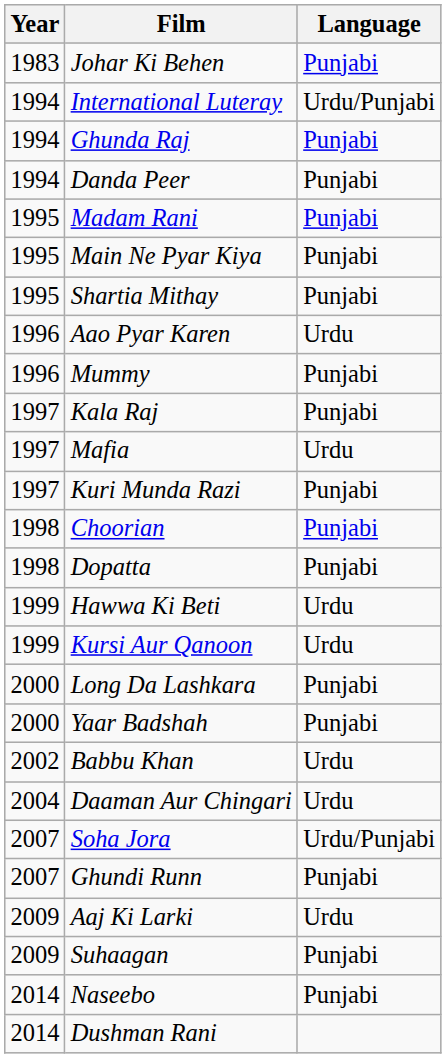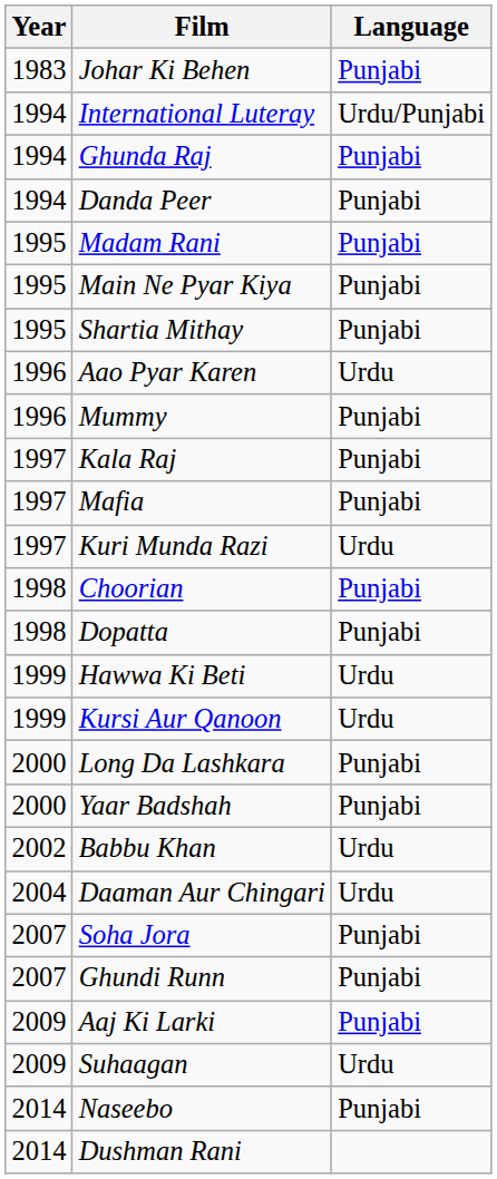 <table class="wikitable">
 <tr>
 <th>Year</th>
 <th>Film</th>
 <th>Language</th>
 </tr>
 <tr>
 <td>1983</td>
 <td><em>Johar Ki Behen</em></td>
 <td><a href='#'>Punjabi</a></td>
 </tr>
 <tr>
 <td>1994</td>
 <td><em><a href='#'>International Luteray</a></em></td>
 <td>Urdu/Punjabi</td>
 </tr>
 <tr>
 <td>1994</td>
 <td><em><a href='#'>Ghunda Raj</a></em></td>
 <td><a href='#'>Punjabi</a></td>
 </tr>
 <tr>
 <td>1994</td>
 <td><em>Danda Peer</em></td>
 <td>Punjabi</td>
 </tr>
 <tr>
 <td>1995</td>
 <td><em><a href='#'>Madam Rani</a></em></td>
 <td><a href='#'>Punjabi</a></td>
 </tr>
 <tr>
 <td>1995</td>
 <td><em>Main Ne Pyar Kiya</em></td>
 <td>Punjabi</td>
 </tr>
 <tr>
 <td>1995</td>
 <td><em>Shartia Mithay</em></td>
 <td>Punjabi</td>
 </tr>
 <tr>
 <td>1996</td>
 <td><em>Aao Pyar Karen</em></td>
 <td>Urdu</td>
 </tr>
 <tr>
 <td>1996</td>
 <td><em>Mummy</em></td>
 <td>Punjabi</td>
 </tr>
 <tr>
 <td>1997</td>
 <td><em>Kala Raj</em></td>
 <td>Punjabi</td>
 </tr>
 <tr>
 <td>1997</td>
 <td><em>Mafia</em></td>
-<td>Urdu</td>
+<td>Punjabi</td>
 </tr>
 <tr>
 <td>1997</td>
 <td><em>Kuri Munda Razi</em></td>
-<td>Punjabi</td>
+<td>Urdu</td>
 </tr>
 <tr>
 <td>1998</td>
 <td><em><a href='#'>Choorian</a></em></td>
 <td><a href='#'>Punjabi</a></td>
 </tr>
 <tr>
 <td>1998</td>
 <td><em>Dopatta</em></td>
 <td>Punjabi</td>
 </tr>
 <tr>
 <td>1999</td>
 <td><em>Hawwa Ki Beti</em></td>
 <td>Urdu</td>
 </tr>
 <tr>
 <td>1999</td>
 <td><em><a href='#'>Kursi Aur Qanoon</a></em></td>
 <td>Urdu</td>
 </tr>
 <tr>
 <td>2000</td>
 <td><em>Long Da Lashkara</em></td>
 <td>Punjabi</td>
 </tr>
 <tr>
 <td>2000</td>
 <td><em>Yaar Badshah</em></td>
 <td>Punjabi</td>
 </tr>
 <tr>
 <td>2002</td>
 <td><em>Babbu Khan</em></td>
 <td>Urdu</td>
 </tr>
 <tr>
 <td>2004</td>
 <td><em>Daaman Aur Chingari</em></td>
 <td>Urdu</td>
 </tr>
 <tr>
 <td>2007</td>
 <td><em><a href='#'>Soha Jora</a></em></td>
-<td>Urdu/Punjabi</td>
+<td>Punjabi</td>
 </tr>
 <tr>
 <td>2007</td>
 <td><em>Ghundi Runn</em></td>
 <td>Punjabi</td>
 </tr>
 <tr>
 <td>2009</td>
 <td><em>Aaj Ki Larki</em></td>
-<td>Urdu</td>
+<td><a href='#'>Punjabi</a></td>
 </tr>
 <tr>
 <td>2009</td>
 <td><em>Suhaagan</em></td>
-<td>Punjabi</td>
+<td>Urdu</td>
 </tr>
 <tr>
 <td>2014</td>
 <td><em>Naseebo</em></td>
 <td>Punjabi</td>
 </tr>
 <tr>
 <td>2014</td>
 <td><em>Dushman Rani</em></td>
 <td></td>
 </tr>
 </table>
